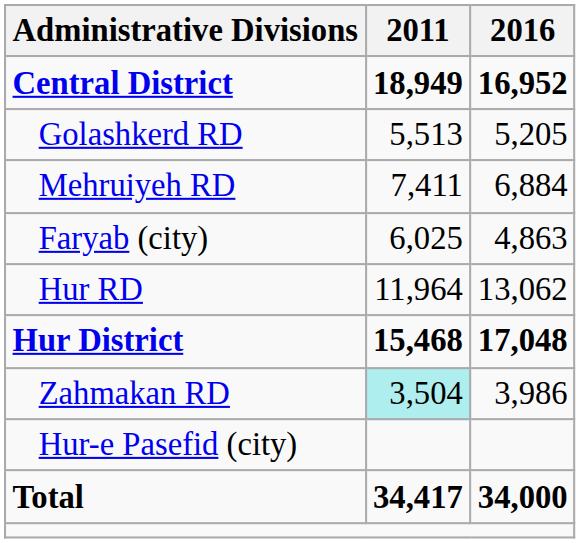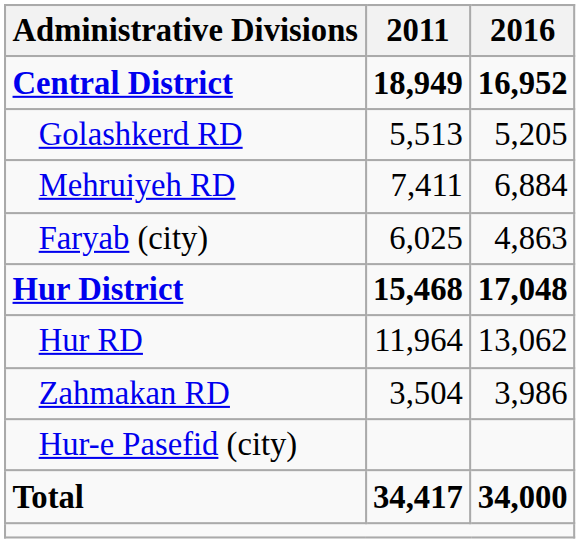 <table class="wikitable">
 <tr>
 <th>Administrative Divisions</th>
 <th>2011</th>
 <th>2016</th>
 </tr>
 <tr>
 <td><strong><a href='#'>Central District</a></strong></td>
 <td style="text-align: right;"><strong>18,949</strong></td>
 <td style="text-align: right;"><strong>16,952</strong></td>
 </tr>
 <tr>
 <td style="padding-left: 1em;"><a href='#'>Golashkerd RD</a></td>
 <td style="text-align: right;">5,513</td>
 <td style="text-align: right;">5,205</td>
 </tr>
 <tr>
 <td style="padding-left: 1em;"><a href='#'>Mehruiyeh RD</a></td>
 <td style="text-align: right;">7,411</td>
 <td style="text-align: right;">6,884</td>
 </tr>
 <tr>
 <td style="padding-left: 1em;"><a href='#'>Faryab</a> (city)</td>
 <td style="text-align: right;">6,025</td>
 <td style="text-align: right;">4,863</td>
 </tr>
 <tr>
+<td><strong><a href='#'>Hur District</a></strong></td>
+<td style="text-align: right;"><strong>15,468</strong></td>
+<td style="text-align: right;"><strong>17,048</strong></td>
+</tr>
+<tr>
 <td style="padding-left: 1em;"><a href='#'>Hur RD</a></td>
 <td style="text-align: right;">11,964</td>
 <td style="text-align: right;">13,062</td>
 </tr>
 <tr>
-<td><strong><a href='#'>Hur District</a></strong></td>
-<td style="text-align: right;"><strong>15,468</strong></td>
-<td style="text-align: right;"><strong>17,048</strong></td>
-</tr>
-<tr>
 <td style="padding-left: 1em;"><a href='#'>Zahmakan RD</a></td>
-<td style="background: paleturquoise; text-align: right;">3,504</td>
+<td style="text-align: right;">3,504</td>
 <td style="text-align: right;">3,986</td>
 </tr>
 <tr>
 <td style="padding-left: 1em;"><a href='#'>Hur-e Pasefid</a> (city)</td>
 <td style="text-align: right;"></td>
 <td style="text-align: right;"></td>
 </tr>
 <tr>
 <td><strong>Total</strong></td>
 <td style="text-align: right;"><strong>34,417</strong></td>
 <td style="text-align: right;"><strong>34,000</strong></td>
 </tr>
 <tr>
 <td colspan=3></td>
 </tr>
 </table>
